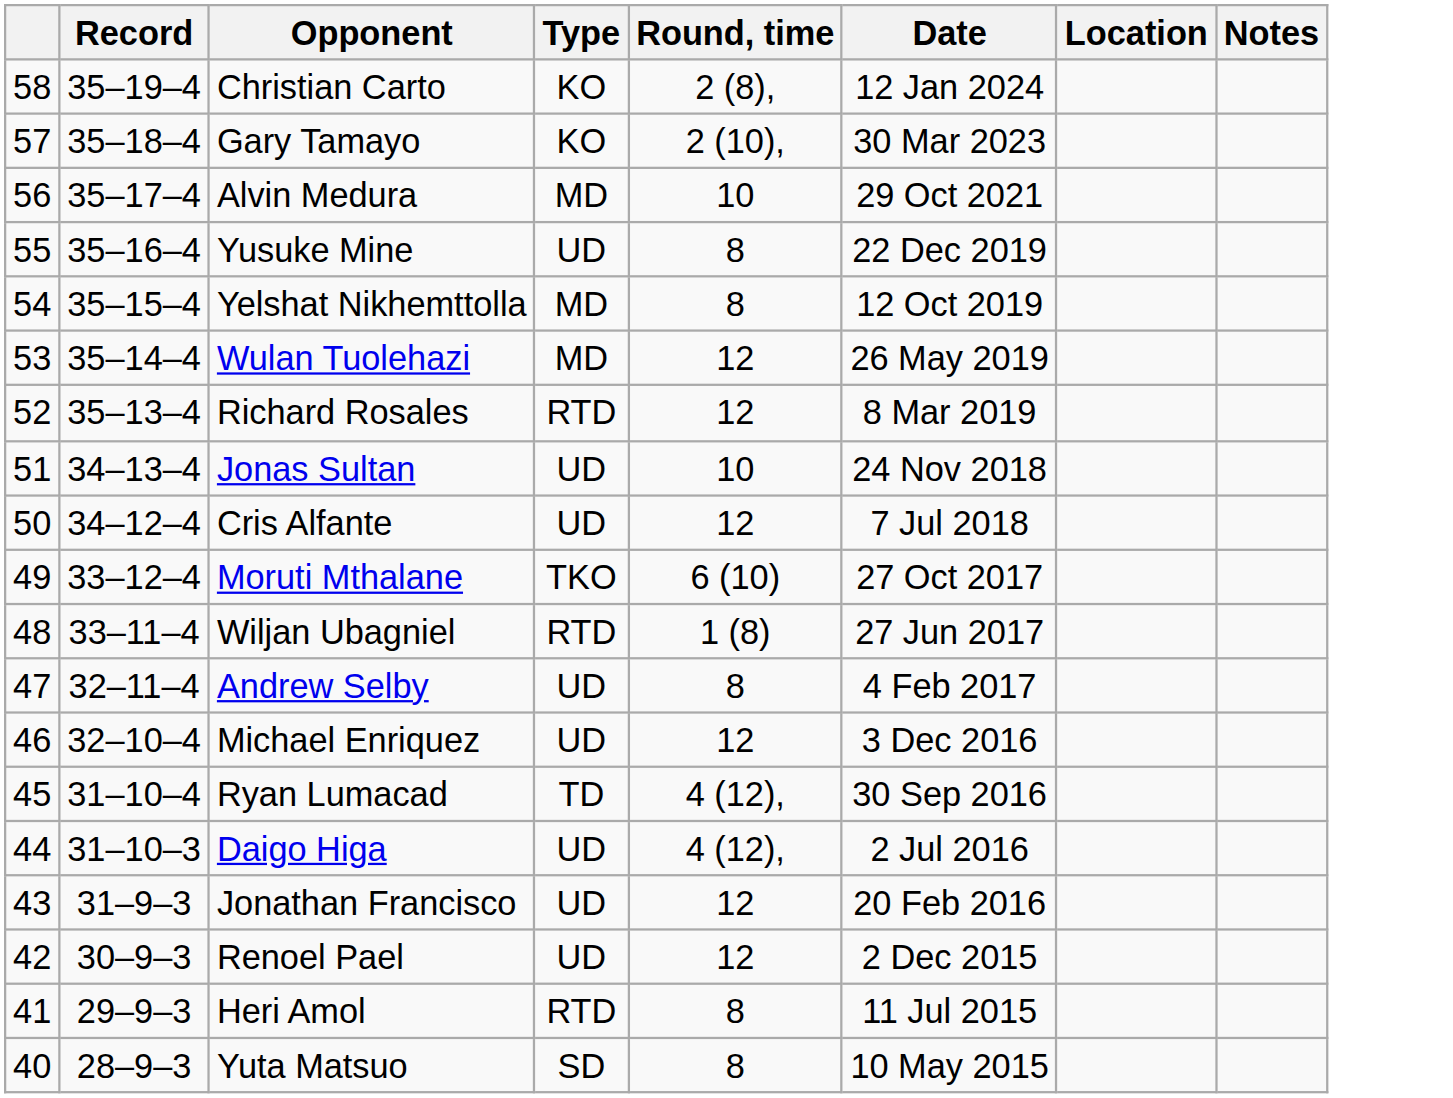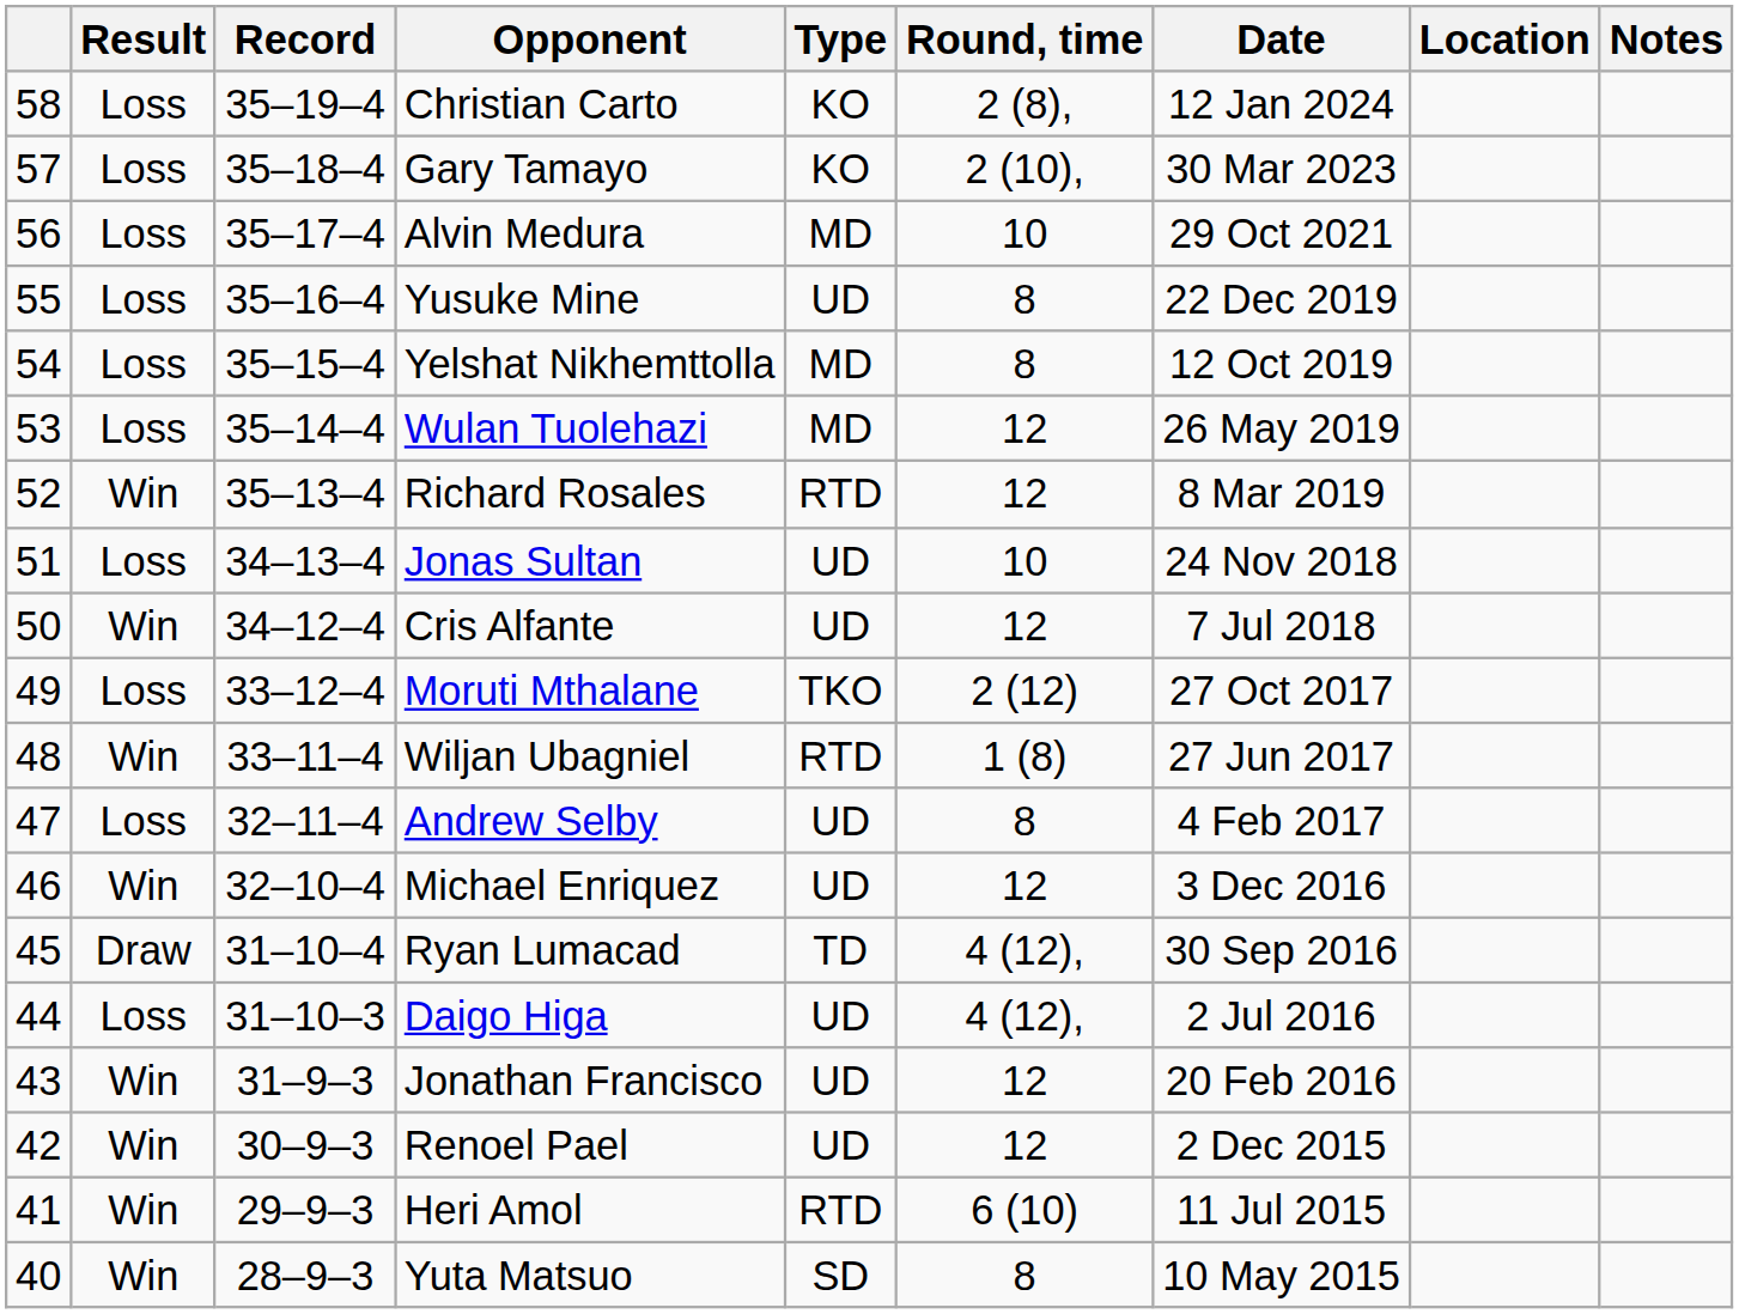 <table class="wikitable" style="text-align:center; font-size:95%">
 <tr>
 <th></th>
+<th>Result</th>
 <th>Record</th>
 <th>Opponent</th>
 <th>Type</th>
 <th>Round, time</th>
 <th>Date</th>
 <th>Location</th>
 <th>Notes</th>
 </tr>
 <tr>
 <td>58</td>
+<td>Loss</td>
 <td>35–19–4</td>
 <td style="text-align:left;"> Christian Carto</td>
 <td>KO</td>
 <td>2 (8), </td>
 <td>12 Jan 2024</td>
 <td style="text-align:left;"> </td>
 <td></td>
 </tr>
 <tr>
 <td>57</td>
+<td>Loss</td>
 <td>35–18–4</td>
 <td style="text-align:left;"> Gary Tamayo</td>
 <td>KO</td>
 <td>2 (10), </td>
 <td>30 Mar 2023</td>
 <td style="text-align:left;"> </td>
 <td></td>
 </tr>
 <tr>
 <td>56</td>
+<td>Loss</td>
 <td>35–17–4</td>
 <td style="text-align:left;"> Alvin Medura</td>
 <td>MD</td>
 <td>10</td>
 <td>29 Oct 2021</td>
 <td style="text-align:left;"> </td>
 <td></td>
 </tr>
 <tr>
 <td>55</td>
+<td>Loss</td>
 <td>35–16–4</td>
 <td style="text-align:left;"> Yusuke Mine</td>
 <td>UD</td>
 <td>8</td>
 <td>22 Dec 2019</td>
 <td style="text-align:left;"> </td>
 <td></td>
 </tr>
 <tr>
 <td>54</td>
+<td>Loss</td>
 <td>35–15–4</td>
 <td style="text-align:left;"> Yelshat Nikhemttolla</td>
 <td>MD</td>
 <td>8</td>
 <td>12 Oct 2019</td>
 <td style="text-align:left;"> </td>
 <td></td>
 </tr>
 <tr>
 <td>53</td>
+<td>Loss</td>
 <td>35–14–4</td>
 <td style="text-align:left;"> <a href='#'>Wulan Tuolehazi</a></td>
 <td>MD</td>
 <td>12</td>
 <td>26 May 2019</td>
 <td style="text-align:left;"> </td>
 <td style="text-align:left;"></td>
 </tr>
 <tr>
 <td>52</td>
+<td>Win</td>
 <td>35–13–4</td>
 <td style="text-align:left;"> Richard Rosales</td>
 <td>RTD</td>
 <td>12</td>
 <td>8 Mar 2019</td>
 <td style="text-align:left;"> </td>
 <td style="text-align:left;"></td>
 </tr>
 <tr>
 <td>51</td>
+<td>Loss</td>
 <td>34–13–4</td>
 <td style="text-align:left;"> <a href='#'>Jonas Sultan</a></td>
 <td>UD</td>
 <td>10</td>
 <td>24 Nov 2018</td>
 <td style="text-align:left;"> </td>
 <td style="text-align:left;"></td>
 </tr>
 <tr>
 <td>50</td>
+<td>Win</td>
 <td>34–12–4</td>
 <td style="text-align:left;"> Cris Alfante</td>
 <td>UD</td>
 <td>12</td>
 <td>7 Jul 2018</td>
 <td style="text-align:left;"> </td>
 <td style="text-align:left;"></td>
 </tr>
 <tr>
 <td>49</td>
+<td>Loss</td>
 <td>33–12–4</td>
 <td style="text-align:left;"> <a href='#'>Moruti Mthalane</a></td>
 <td>TKO</td>
-<td>6 (10)</td>
+<td>2 (12)</td>
 <td>27 Oct 2017</td>
 <td style="text-align:left;"> </td>
 <td style="text-align:left;"></td>
 </tr>
 <tr>
 <td>48</td>
+<td>Win</td>
 <td>33–11–4</td>
 <td style="text-align:left;"> Wiljan Ubagniel</td>
 <td>RTD</td>
 <td>1 (8)</td>
 <td>27 Jun 2017</td>
 <td style="text-align:left;"> </td>
 <td style="text-align:left;"></td>
 </tr>
 <tr>
 <td>47</td>
+<td>Loss</td>
 <td>32–11–4</td>
 <td style="text-align:left;"> <a href='#'>Andrew Selby</a></td>
 <td>UD</td>
 <td>8</td>
 <td>4 Feb 2017</td>
 <td align=left></td>
 <td align=left></td>
 </tr>
 <tr>
 <td>46</td>
+<td>Win</td>
 <td>32–10–4</td>
 <td style="text-align:left;"> Michael Enriquez</td>
 <td>UD</td>
 <td>12</td>
 <td>3 Dec 2016</td>
 <td align=left></td>
 <td align=left></td>
 </tr>
 <tr>
 <td>45</td>
+<td>Draw</td>
 <td>31–10–4</td>
 <td style="text-align:left;"> Ryan Lumacad</td>
 <td>TD</td>
 <td>4 (12), </td>
 <td>30 Sep 2016</td>
 <td align=left></td>
 <td align=left></td>
 </tr>
 <tr>
 <td>44</td>
+<td>Loss</td>
 <td>31–10–3</td>
 <td style="text-align:left;"> <a href='#'>Daigo Higa</a></td>
 <td>UD</td>
 <td>4 (12), </td>
 <td>2 Jul 2016</td>
 <td style="text-align:left;"> </td>
 <td style="text-align:left;"></td>
 </tr>
 <tr>
 <td>43</td>
+<td>Win</td>
 <td>31–9–3</td>
 <td style="text-align:left;"> Jonathan Francisco</td>
 <td>UD</td>
 <td>12</td>
 <td>20 Feb 2016</td>
 <td style="text-align:left;"> </td>
 <td style="text-align:left;"></td>
 </tr>
 <tr>
 <td>42</td>
+<td>Win</td>
 <td>30–9–3</td>
 <td style="text-align:left;"> Renoel Pael</td>
 <td>UD</td>
 <td>12</td>
 <td>2 Dec 2015</td>
 <td style="text-align:left;"> </td>
 <td style="text-align:left;"></td>
 </tr>
 <tr>
 <td>41</td>
+<td>Win</td>
 <td>29–9–3</td>
 <td style="text-align:left;"> Heri Amol</td>
 <td>RTD</td>
-<td>8</td>
+<td>6 (10)</td>
 <td>11 Jul 2015</td>
 <td style="text-align:left;"> </td>
 <td style="text-align:left;"></td>
 </tr>
 <tr>
 <td>40</td>
+<td>Win</td>
 <td>28–9–3</td>
 <td style="text-align:left;"> Yuta Matsuo</td>
 <td>SD</td>
 <td>8</td>
 <td>10 May 2015</td>
 <td style="text-align:left;"> </td>
 <td style="text-align:left;"></td>
 </tr>
 </table>
